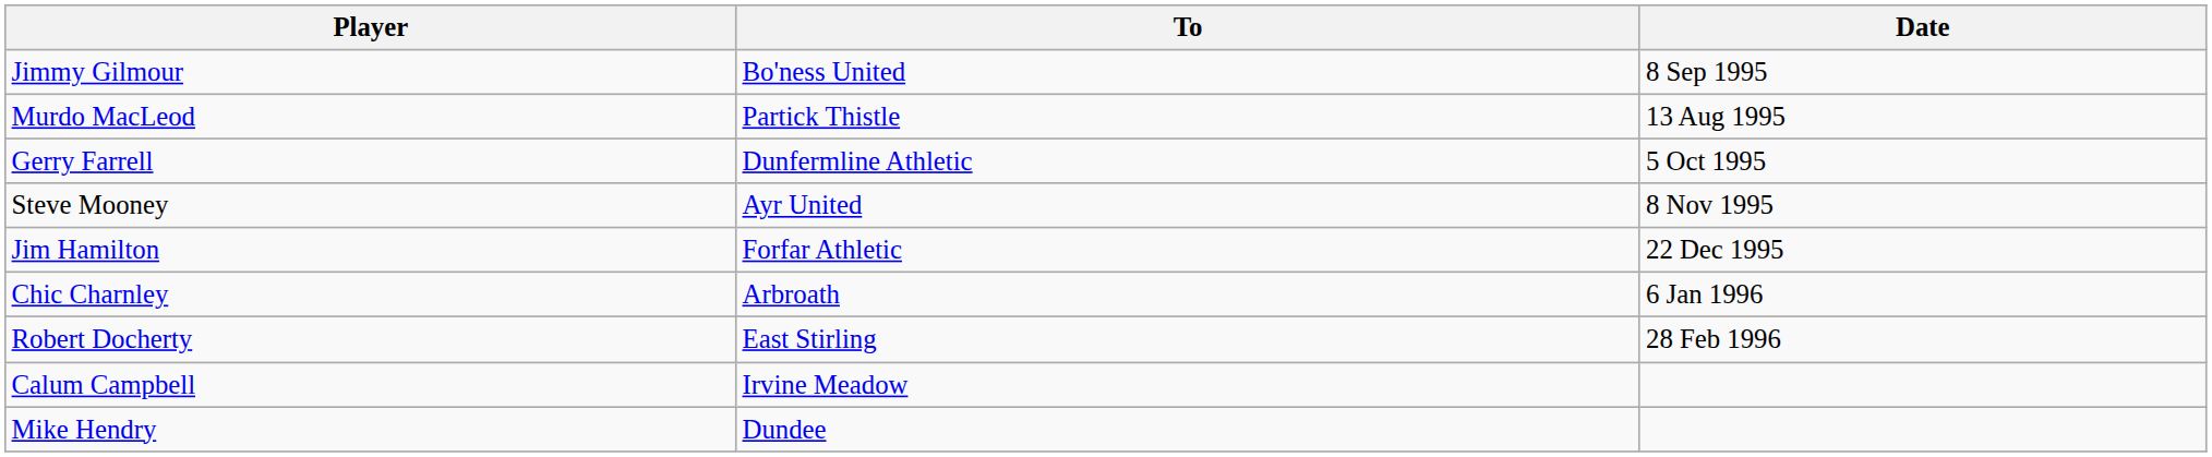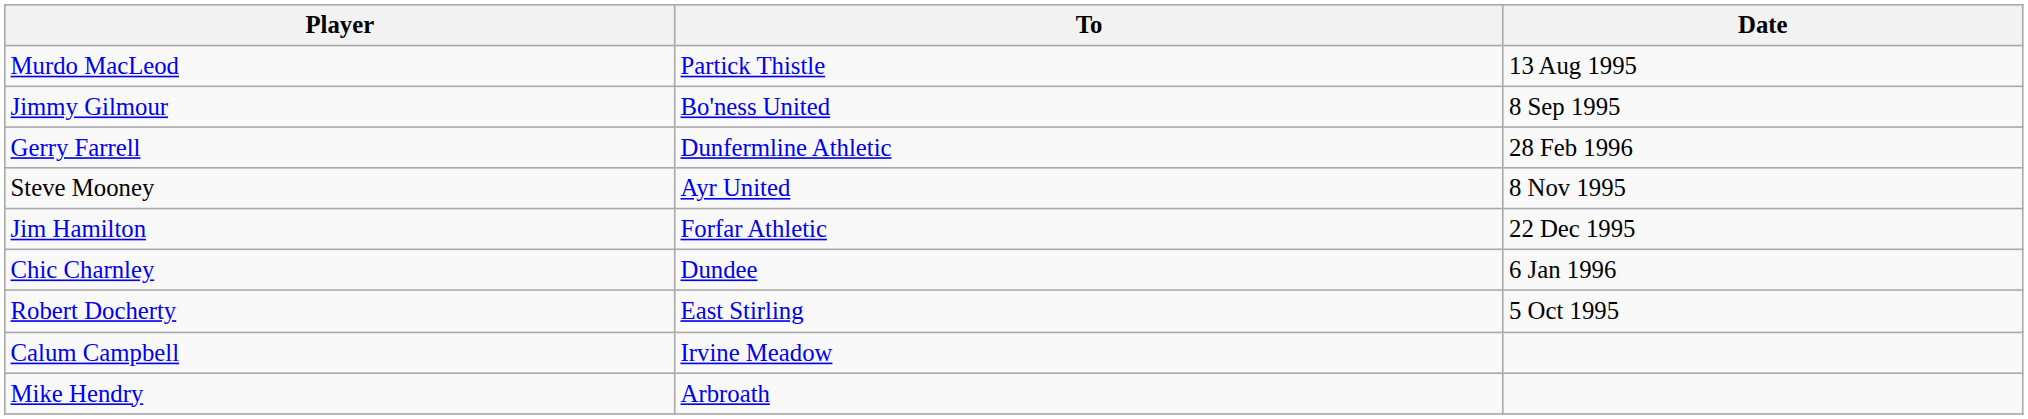 <table class="wikitable" style="text-align:center; font-size:95%;width:98%; text-align:left">
 <tr>
 <th>Player</th>
 <th>To</th>
 <th>Date</th>
 </tr>
 <tr>
+<td> <a href='#'>Murdo MacLeod</a></td>
+<td> <a href='#'>Partick Thistle</a></td>
+<td>13 Aug 1995</td>
+</tr>
+<tr>
 <td> <a href='#'>Jimmy Gilmour</a></td>
 <td> <a href='#'>Bo'ness United</a></td>
 <td>8 Sep 1995</td>
 </tr>
 <tr>
-<td> <a href='#'>Murdo MacLeod</a></td>
-<td> <a href='#'>Partick Thistle</a></td>
-<td>13 Aug 1995</td>
-</tr>
-<tr>
 <td> <a href='#'>Gerry Farrell</a></td>
 <td> <a href='#'>Dunfermline Athletic</a></td>
-<td>5 Oct 1995</td>
+<td>28 Feb 1996</td>
 </tr>
 <tr>
 <td> Steve Mooney</td>
 <td> <a href='#'>Ayr United</a></td>
 <td>8 Nov 1995</td>
 </tr>
 <tr>
 <td> <a href='#'>Jim Hamilton</a></td>
 <td> <a href='#'>Forfar Athletic</a></td>
 <td>22 Dec 1995</td>
 </tr>
 <tr>
 <td> <a href='#'>Chic Charnley</a></td>
-<td> <a href='#'>Arbroath</a></td>
+<td> <a href='#'>Dundee</a></td>
 <td>6 Jan 1996</td>
 </tr>
 <tr>
 <td> <a href='#'>Robert Docherty</a></td>
 <td> <a href='#'>East Stirling</a></td>
-<td>28 Feb 1996</td>
+<td>5 Oct 1995</td>
 </tr>
 <tr>
 <td> <a href='#'>Calum Campbell</a></td>
 <td> <a href='#'>Irvine Meadow</a></td>
 <td></td>
 </tr>
 <tr>
 <td> <a href='#'>Mike Hendry</a></td>
-<td> <a href='#'>Dundee</a></td>
+<td> <a href='#'>Arbroath</a></td>
 <td></td>
 </tr>
 </table>
